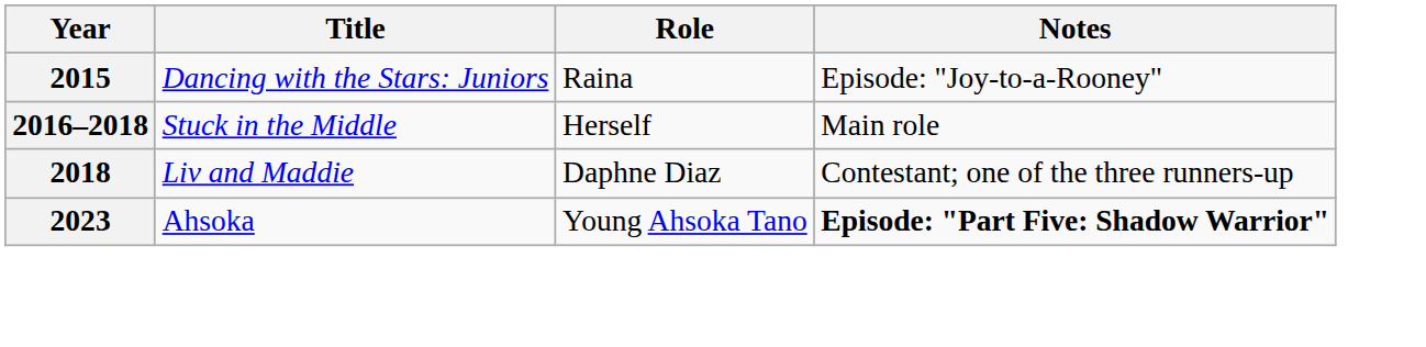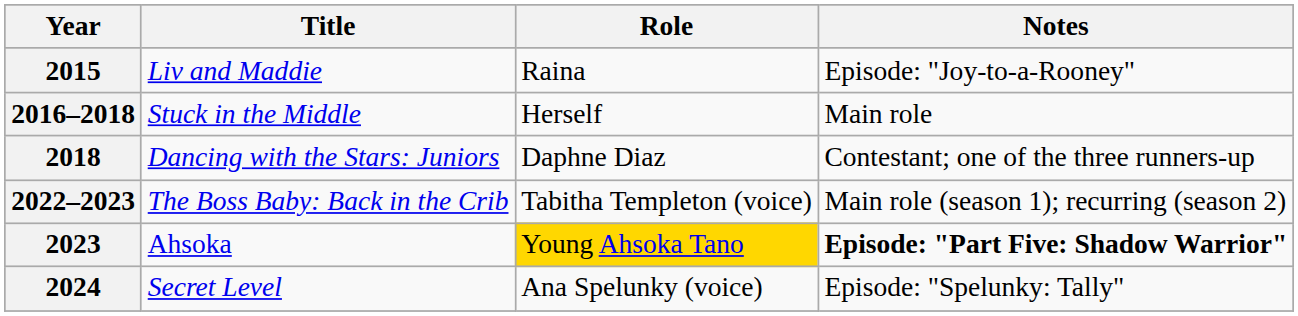 <table class="wikitable plainrowheaders sortable">
 <tr>
 <th>Year</th>
 <th>Title</th>
 <th>Role</th>
 <th class="unsortable">Notes</th>
 </tr>
 <tr>
 <th scope="row">2015</th>
-<td><em><a href='#'>Dancing with the Stars: Juniors</a></em></td>
+<td><em><a href='#'>Liv and Maddie</a></em></td>
 <td>Raina</td>
 <td>Episode: "Joy-to-a-Rooney"</td>
 </tr>
 <tr>
 <th scope="row">2016–2018</th>
 <td><em><a href='#'>Stuck in the Middle</a></em></td>
 <td>Herself</td>
 <td>Main role</td>
 </tr>
 <tr>
 <th scope="row">2018</th>
-<td><em><a href='#'>Liv and Maddie</a></em></td>
+<td><em><a href='#'>Dancing with the Stars: Juniors</a></em></td>
 <td>Daphne Diaz</td>
 <td>Contestant; one of the three runners-up</td>
 </tr>
 <tr>
+<th scope="row">2022–2023</th>
+<td><em><a href='#'>The Boss Baby: Back in the Crib</a></em></td>
+<td>Tabitha Templeton (voice)</td>
+<td>Main role (season 1); recurring (season 2)</td>
+</tr>
+<tr>
 <th scope="row">2023</th>
 <td><em><a href='#'></em>Ahsoka<em></a></em></td>
-<td>Young <a href='#'>Ahsoka Tano</a></td>
+<td style="background: gold;">Young <a href='#'>Ahsoka Tano</a></td>
 <td><strong>Episode: "Part Five: Shadow Warrior"</strong></td>
 </tr>
+<tr>
+<th scope="row">2024</th>
+<td><em><a href='#'>Secret Level</a></em></td>
+<td>Ana Spelunky (voice)</td>
+<td>Episode: "Spelunky: Tally"</td>
+</tr>
 </table>
